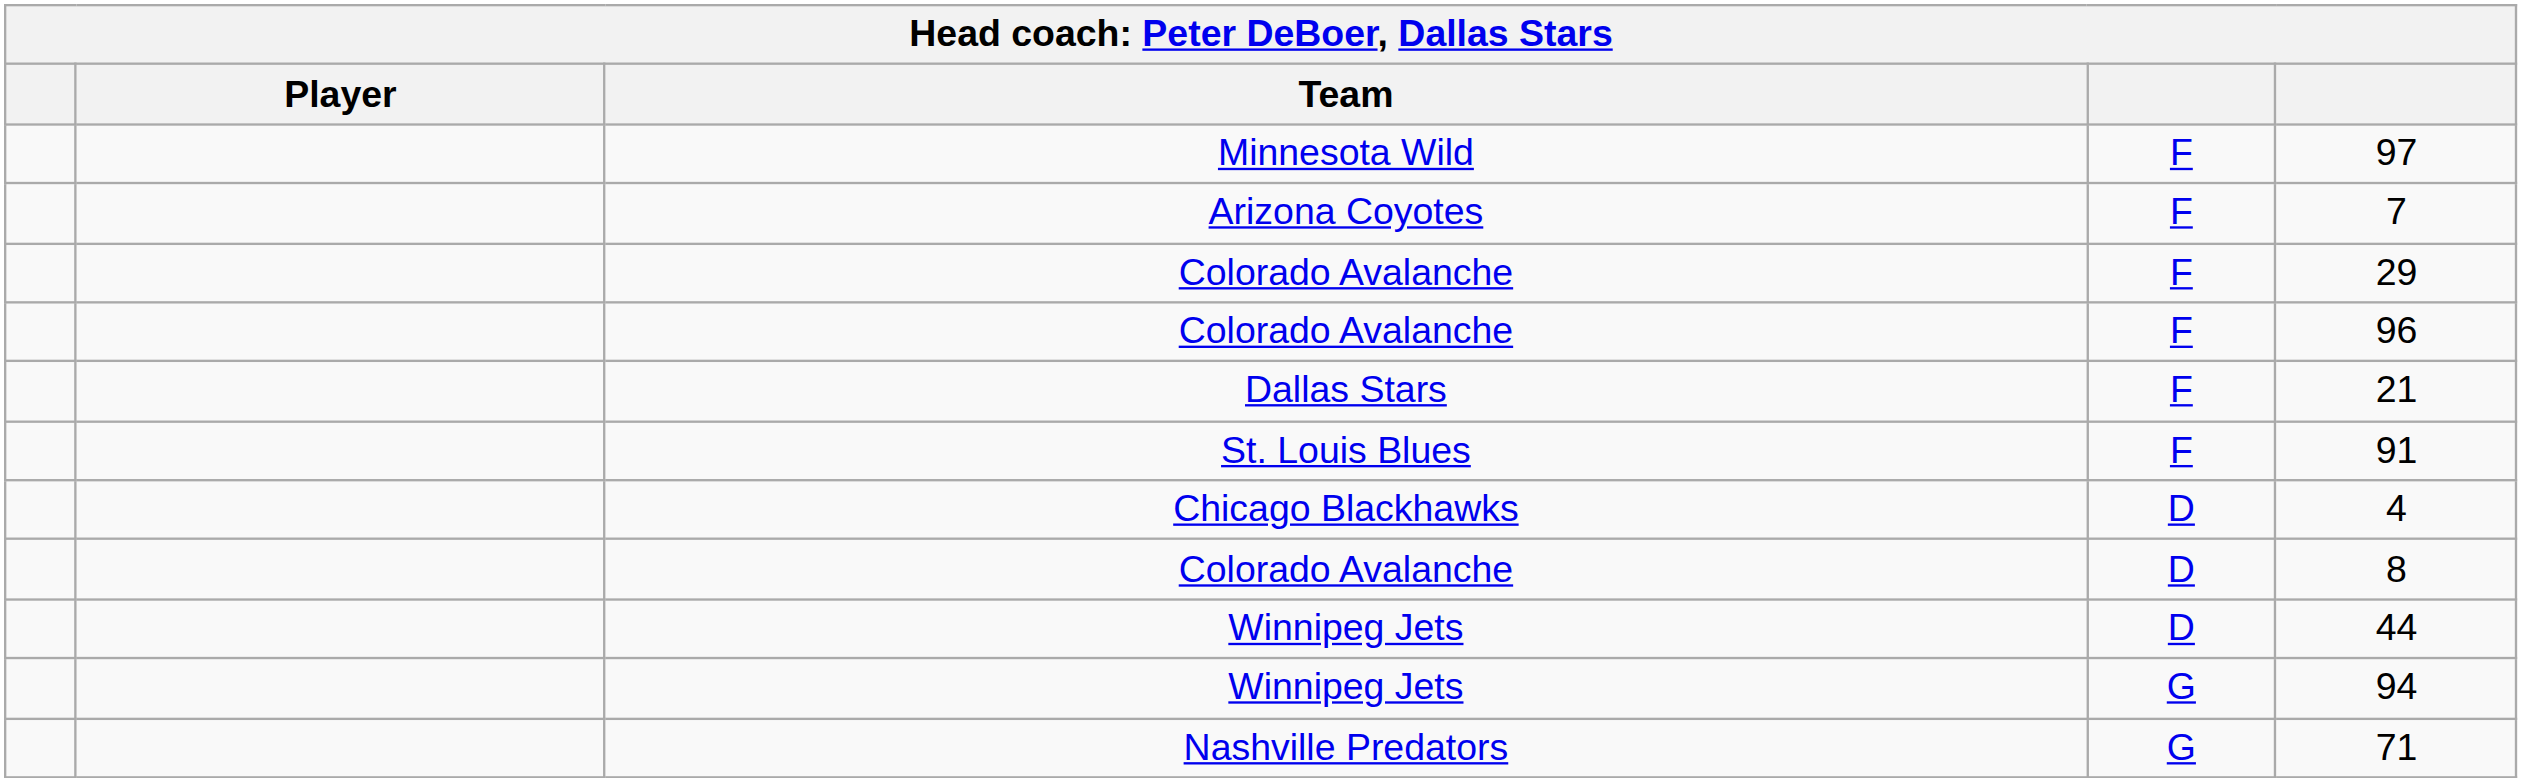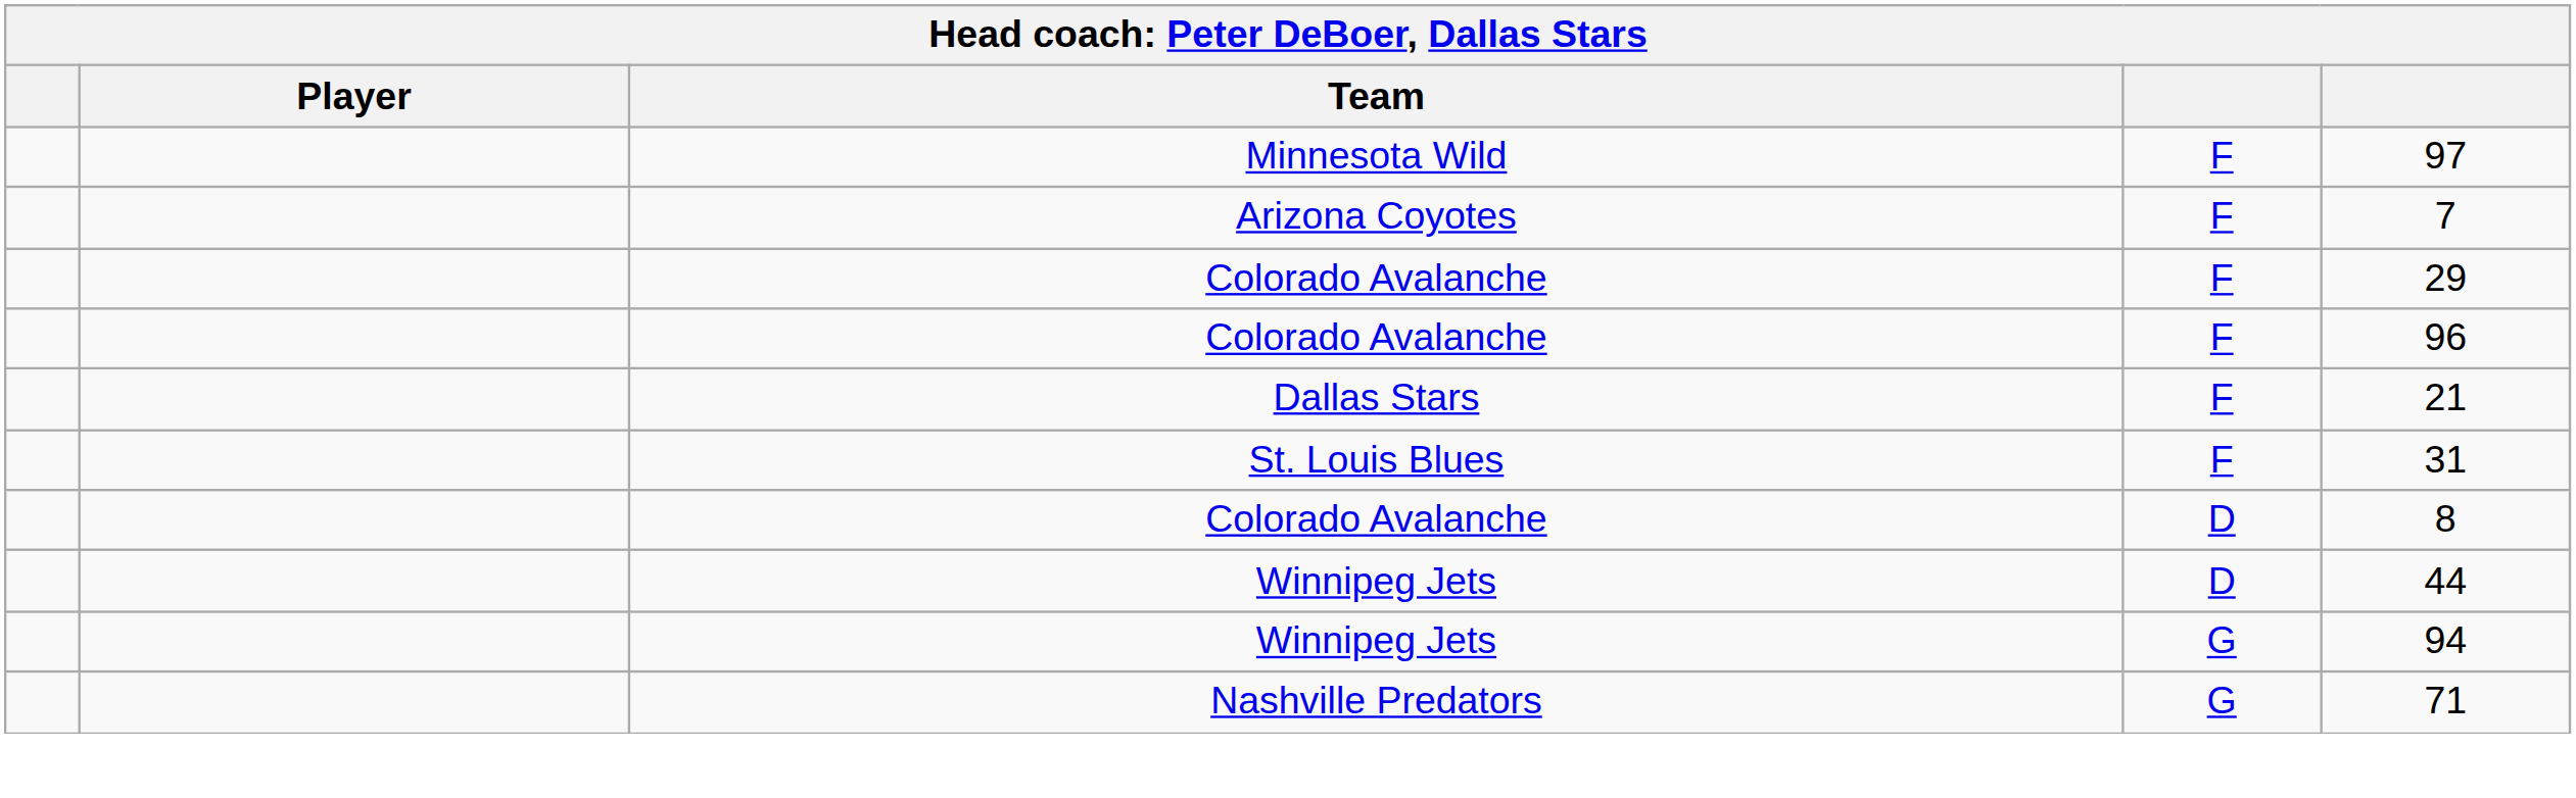 <table class="wikitable sortable" style="text-align:center" width="85%">
 <tr>
 <th colspan=5>Head coach:  <a href='#'>Peter DeBoer</a>, <a href='#'>Dallas Stars</a></th>
 </tr>
 <tr>
 <th></th>
 <th>Player</th>
 <th>Team</th>
 <th></th>
 <th></th>
 </tr>
 <tr>
 <td></td>
 <td></td>
 <td><a href='#'>Minnesota Wild</a></td>
 <td><a href='#'>F</a></td>
 <td>97</td>
 </tr>
 <tr>
 <td></td>
 <td></td>
 <td><a href='#'>Arizona Coyotes</a></td>
 <td><a href='#'>F</a></td>
 <td>7</td>
 </tr>
 <tr>
 <td></td>
 <td></td>
 <td><a href='#'>Colorado Avalanche</a></td>
 <td><a href='#'>F</a></td>
 <td>29</td>
 </tr>
 <tr>
 <td></td>
 <td></td>
 <td><a href='#'>Colorado Avalanche</a></td>
 <td><a href='#'>F</a></td>
 <td>96</td>
 </tr>
 <tr>
 <td></td>
 <td></td>
 <td><a href='#'>Dallas Stars</a></td>
 <td><a href='#'>F</a></td>
 <td>21</td>
 </tr>
 <tr>
 <td></td>
 <td></td>
 <td><a href='#'>St. Louis Blues</a></td>
 <td><a href='#'>F</a></td>
-<td>91</td>
-</tr>
-<tr>
-<td></td>
-<td></td>
-<td><a href='#'>Chicago Blackhawks</a></td>
-<td><a href='#'>D</a></td>
-<td>4</td>
+<td>31</td>
 </tr>
 <tr>
 <td></td>
 <td></td>
 <td><a href='#'>Colorado Avalanche</a></td>
 <td><a href='#'>D</a></td>
 <td>8</td>
 </tr>
 <tr>
 <td></td>
 <td></td>
 <td><a href='#'>Winnipeg Jets</a></td>
 <td><a href='#'>D</a></td>
 <td>44</td>
 </tr>
 <tr>
 <td></td>
 <td></td>
 <td><a href='#'>Winnipeg Jets</a></td>
 <td><a href='#'>G</a></td>
 <td>94</td>
 </tr>
 <tr>
 <td></td>
 <td></td>
 <td><a href='#'>Nashville Predators</a></td>
 <td><a href='#'>G</a></td>
 <td>71</td>
 </tr>
 </table>
